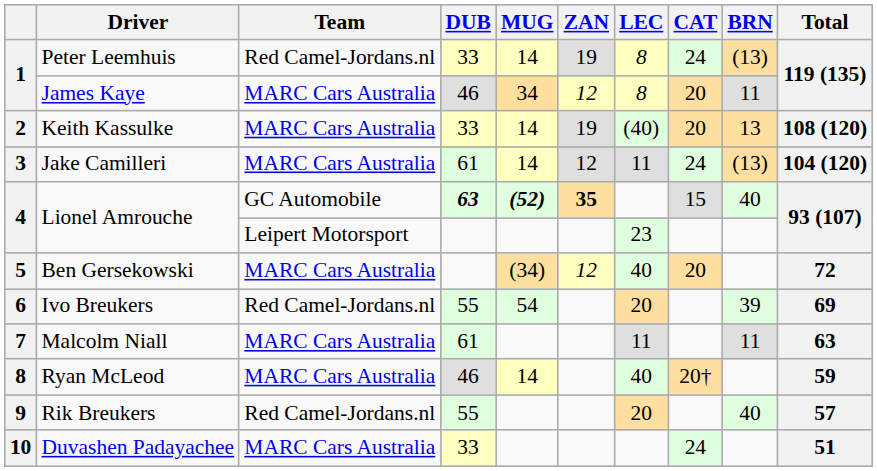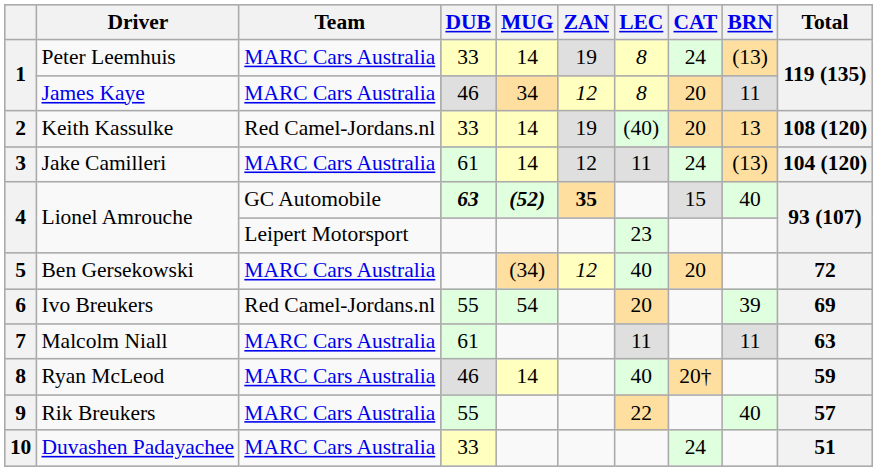 <table class="wikitable" style="font-size: 85%; text-align:center;">
 <tr>
 <th></th>
 <th>Driver</th>
 <th>Team</th>
 <th><a href='#'>DUB</a><br></th>
 <th><a href='#'>MUG</a><br></th>
 <th><a href='#'>ZAN</a><br></th>
 <th><a href='#'>LEC</a><br></th>
 <th><a href='#'>CAT</a><br></th>
 <th><a href='#'>BRN</a><br></th>
 <th>Total</th>
 </tr>
 <tr>
 <th rowspan=2>1</th>
 <td align=left> Peter Leemhuis</td>
-<td align=left> Red Camel-Jordans.nl</td>
+<td align=left> <a href='#'>MARC Cars Australia</a></td>
 <td style="background:#FFFFBF;">33</td>
 <td style="background:#FFFFBF;">14</td>
 <td style="background:#DFDFDF;">19</td>
 <td style="background:#FFFFBF;"><em>8</em></td>
 <td style="background:#DFFFDF;">24</td>
 <td style="background:#FFDF9F;">(13)</td>
 <th rowspan=2>119 (135)</th>
 </tr>
 <tr>
 <td align=left> <a href='#'>James Kaye</a></td>
 <td align=left> <a href='#'>MARC Cars Australia</a></td>
 <td style="background:#DFDFDF;">46</td>
 <td style="background:#FFDF9F;">34</td>
 <td style="background:#FFFFBF;"><em>12</em></td>
 <td style="background:#FFFFBF;"><em>8</em></td>
 <td style="background:#FFDF9F;">20</td>
 <td style="background:#DFDFDF;">11</td>
 </tr>
 <tr>
 <th>2</th>
 <td align=left> Keith Kassulke</td>
-<td align=left> <a href='#'>MARC Cars Australia</a></td>
+<td align=left> Red Camel-Jordans.nl</td>
 <td style="background:#FFFFBF;">33</td>
 <td style="background:#FFFFBF;">14</td>
 <td style="background:#DFDFDF;">19</td>
 <td style="background:#DFFFDF;">(40)</td>
 <td style="background:#FFDF9F;">20</td>
 <td style="background:#FFDF9F;">13</td>
 <th>108 (120)</th>
 </tr>
 <tr>
 <th>3</th>
 <td align=left> Jake Camilleri</td>
 <td align=left> <a href='#'>MARC Cars Australia</a></td>
 <td style="background:#DFFFDF;">61</td>
 <td style="background:#FFFFBF;">14</td>
 <td style="background:#DFDFDF;">12</td>
 <td style="background:#DFDFDF;">11</td>
 <td style="background:#DFFFDF;">24</td>
 <td style="background:#FFDF9F;">(13)</td>
 <th>104 (120)</th>
 </tr>
 <tr>
 <th rowspan=2>4</th>
 <td rowspan=2 align=left> Lionel Amrouche</td>
 <td align=left> GC Automobile</td>
 <td style="background:#DFFFDF;"><strong><em>63</em></strong></td>
 <td style="background:#DFFFDF;"><strong><em>(52)</em></strong></td>
 <td style="background:#FFDF9F;"><strong>35</strong></td>
 <td></td>
 <td style="background:#DFDFDF;">15</td>
 <td style="background:#DFFFDF;">40</td>
 <th rowspan=2>93 (107)</th>
 </tr>
 <tr>
 <td align=left> Leipert Motorsport</td>
 <td></td>
 <td></td>
 <td></td>
 <td style="background:#DFFFDF;">23</td>
 <td></td>
 <td></td>
 </tr>
 <tr>
 <th>5</th>
 <td align=left> Ben Gersekowski</td>
 <td align=left> <a href='#'>MARC Cars Australia</a></td>
 <td></td>
 <td style="background:#FFDF9F;">(34)</td>
 <td style="background:#FFFFBF;"><em>12</em></td>
 <td style="background:#DFFFDF;">40</td>
 <td style="background:#FFDF9F;">20</td>
 <td></td>
 <th>72</th>
 </tr>
 <tr>
 <th>6</th>
 <td align=left> Ivo Breukers</td>
 <td align=left> Red Camel-Jordans.nl</td>
 <td style="background:#DFFFDF;">55</td>
 <td style="background:#DFFFDF;">54</td>
 <td></td>
 <td style="background:#FFDF9F;">20</td>
 <td></td>
 <td style="background:#DFFFDF;">39</td>
 <th>69</th>
 </tr>
 <tr>
 <th>7</th>
 <td align=left> Malcolm Niall</td>
 <td align=left> <a href='#'>MARC Cars Australia</a></td>
 <td style="background:#DFFFDF;">61</td>
 <td></td>
 <td></td>
 <td style="background:#DFDFDF;">11</td>
 <td></td>
 <td style="background:#DFDFDF;">11</td>
 <th>63</th>
 </tr>
 <tr>
 <th>8</th>
 <td align=left> Ryan McLeod</td>
 <td align=left> <a href='#'>MARC Cars Australia</a></td>
 <td style="background:#DFDFDF;">46</td>
 <td style="background:#FFFFBF;">14</td>
 <td></td>
 <td style="background:#DFFFDF;">40</td>
 <td style="background:#FFDF9F;">20†</td>
 <td></td>
 <th>59</th>
 </tr>
 <tr>
 <th>9</th>
 <td align=left> Rik Breukers</td>
-<td align=left> Red Camel-Jordans.nl</td>
+<td align=left> <a href='#'>MARC Cars Australia</a></td>
 <td style="background:#DFFFDF;">55</td>
 <td></td>
 <td></td>
-<td style="background:#FFDF9F;">20</td>
+<td style="background:#FFDF9F;">22</td>
 <td></td>
 <td style="background:#DFFFDF;">40</td>
 <th>57</th>
 </tr>
 <tr>
 <th>10</th>
 <td align=left> <a href='#'>Duvashen Padayachee</a></td>
 <td align=left> <a href='#'>MARC Cars Australia</a></td>
 <td style="background:#FFFFBF;">33</td>
 <td></td>
 <td></td>
 <td></td>
 <td style="background:#DFFFDF;">24</td>
 <td></td>
 <th>51</th>
 </tr>
 </table>
